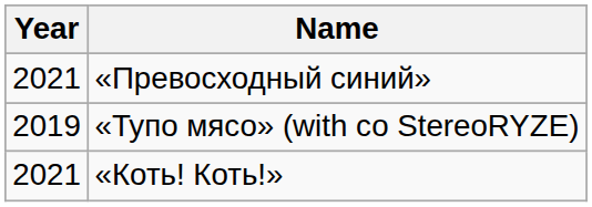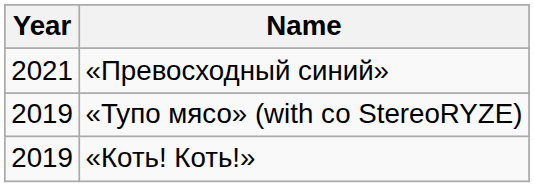 <table class="wikitable">
 <tr>
 <th>Year</th>
 <th>Name</th>
 </tr>
 <tr>
 <td>2021</td>
 <td>«Превосходный синий»</td>
 </tr>
 <tr>
 <td>2019</td>
 <td>«Тупо мясо» (with со StereoRYZE)</td>
 </tr>
 <tr>
-<td>2021</td>
+<td>2019</td>
 <td>«Коть! Коть!»</td>
 </tr>
 </table>
